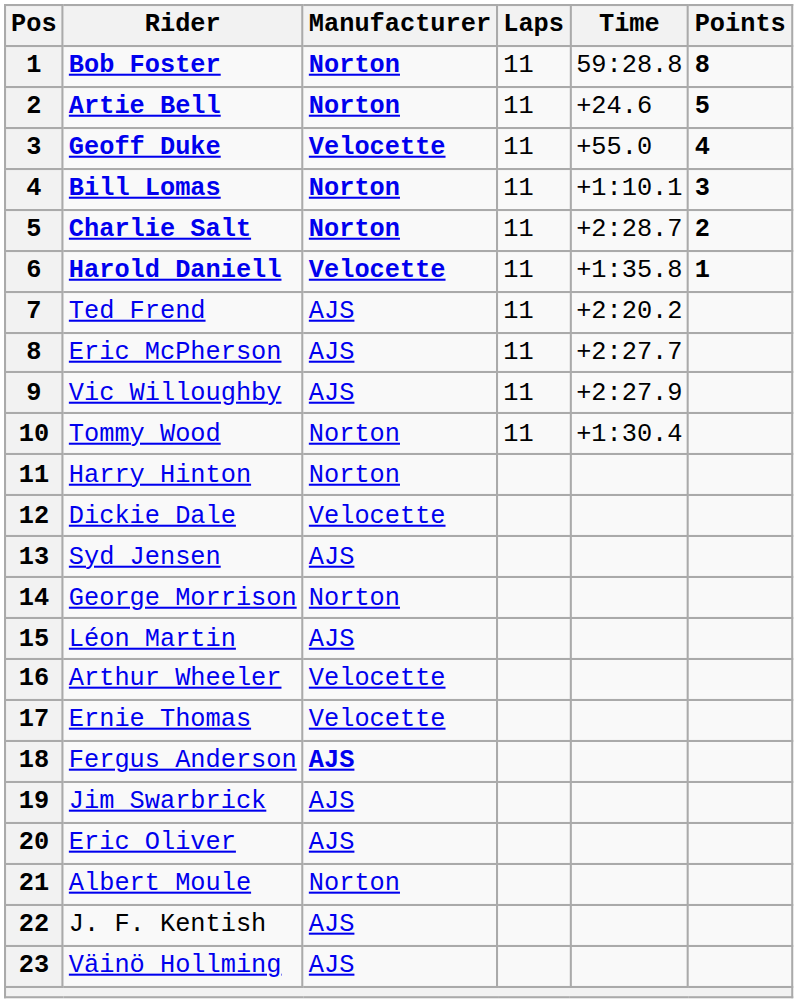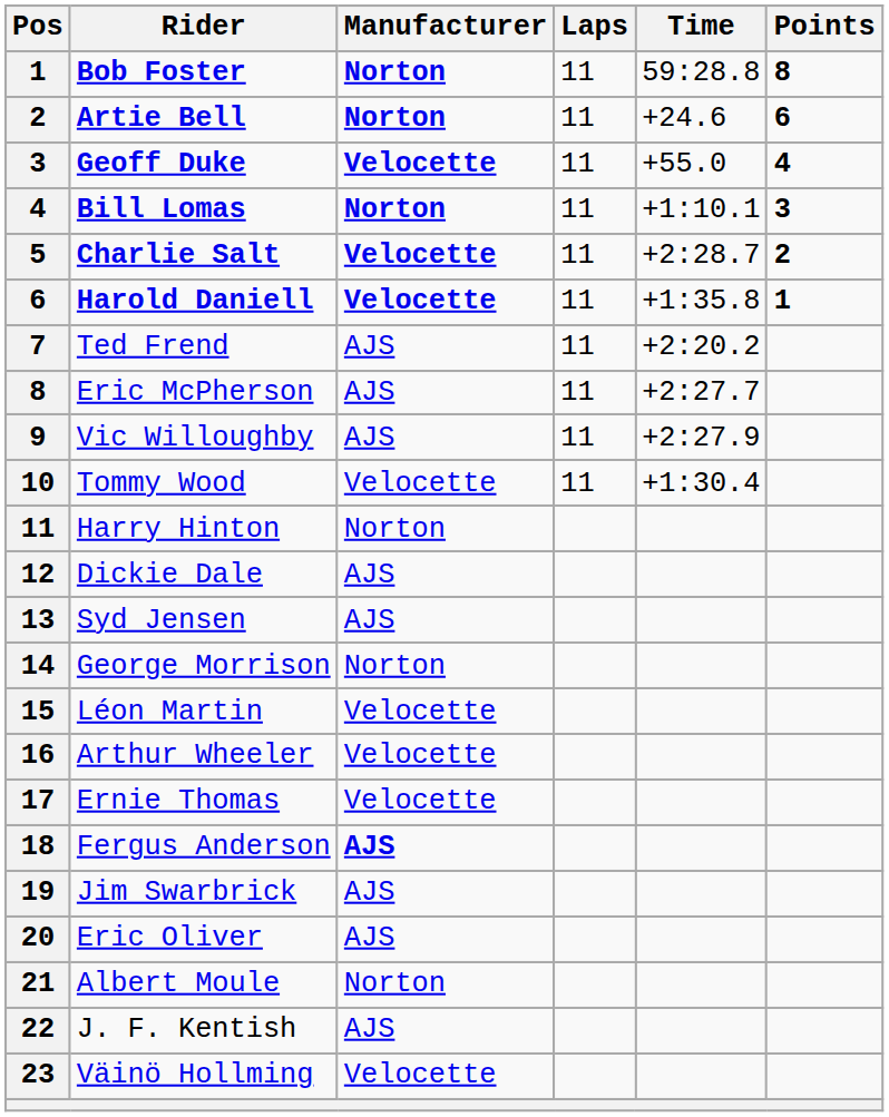 <table class="wikitable" style="font-size: 95%;">
 <tr>
 <th>Pos</th>
 <th>Rider</th>
 <th>Manufacturer</th>
 <th>Laps</th>
 <th>Time</th>
 <th>Points</th>
 </tr>
 <tr>
 <th>1</th>
 <td> <strong><a href='#'>Bob Foster</a></strong></td>
 <td><strong><a href='#'>Norton</a></strong></td>
 <td>11</td>
 <td>59:28.8</td>
 <td><strong>8</strong></td>
 </tr>
 <tr>
 <th>2</th>
 <td> <strong><a href='#'>Artie Bell</a></strong></td>
 <td><strong><a href='#'>Norton</a></strong></td>
 <td>11</td>
 <td>+24.6</td>
-<td><strong>5</strong></td>
+<td><strong>6</strong></td>
 </tr>
 <tr>
 <th>3</th>
 <td> <strong><a href='#'>Geoff Duke</a></strong></td>
 <td><strong><a href='#'>Velocette</a></strong></td>
 <td>11</td>
 <td>+55.0</td>
 <td><strong>4</strong></td>
 </tr>
 <tr>
 <th>4</th>
 <td> <strong><a href='#'>Bill Lomas</a></strong></td>
 <td><strong><a href='#'>Norton</a></strong></td>
 <td>11</td>
 <td>+1:10.1</td>
 <td><strong>3</strong></td>
 </tr>
 <tr>
 <th>5</th>
 <td> <strong><a href='#'>Charlie Salt</a></strong></td>
-<td><strong><a href='#'>Norton</a></strong></td>
+<td><strong><a href='#'>Velocette</a></strong></td>
 <td>11</td>
 <td>+2:28.7</td>
 <td><strong>2</strong></td>
 </tr>
 <tr>
 <th>6</th>
 <td> <strong><a href='#'>Harold Daniell</a></strong></td>
 <td><strong><a href='#'>Velocette</a></strong></td>
 <td>11</td>
 <td>+1:35.8</td>
 <td><strong>1</strong></td>
 </tr>
 <tr>
 <th>7</th>
 <td> <a href='#'>Ted Frend</a></td>
 <td><a href='#'>AJS</a></td>
 <td>11</td>
 <td>+2:20.2</td>
 <td></td>
 </tr>
 <tr>
 <th>8</th>
 <td> <a href='#'>Eric McPherson</a></td>
 <td><a href='#'>AJS</a></td>
 <td>11</td>
 <td>+2:27.7</td>
 <td></td>
 </tr>
 <tr>
 <th>9</th>
 <td> <a href='#'>Vic Willoughby</a></td>
 <td><a href='#'>AJS</a></td>
 <td>11</td>
 <td>+2:27.9</td>
 <td></td>
 </tr>
 <tr>
 <th>10</th>
 <td> <a href='#'>Tommy Wood</a></td>
-<td><a href='#'>Norton</a></td>
+<td><a href='#'>Velocette</a></td>
 <td>11</td>
 <td>+1:30.4</td>
 <td></td>
 </tr>
 <tr>
 <th>11</th>
 <td> <a href='#'>Harry Hinton</a></td>
 <td><a href='#'>Norton</a></td>
 <td></td>
 <td></td>
 <td></td>
 </tr>
 <tr>
 <th>12</th>
 <td> <a href='#'>Dickie Dale</a></td>
-<td><a href='#'>Velocette</a></td>
+<td><a href='#'>AJS</a></td>
 <td></td>
 <td></td>
 <td></td>
 </tr>
 <tr>
 <th>13</th>
 <td> <a href='#'>Syd Jensen</a></td>
 <td><a href='#'>AJS</a></td>
 <td></td>
 <td></td>
 <td></td>
 </tr>
 <tr>
 <th>14</th>
 <td> <a href='#'>George Morrison</a></td>
 <td><a href='#'>Norton</a></td>
 <td></td>
 <td></td>
 <td></td>
 </tr>
 <tr>
 <th>15</th>
 <td> <a href='#'>Léon Martin</a></td>
-<td><a href='#'>AJS</a></td>
+<td><a href='#'>Velocette</a></td>
 <td></td>
 <td></td>
 <td></td>
 </tr>
 <tr>
 <th>16</th>
 <td> <a href='#'>Arthur Wheeler</a></td>
 <td><a href='#'>Velocette</a></td>
 <td></td>
 <td></td>
 <td></td>
 </tr>
 <tr>
 <th>17</th>
 <td> <a href='#'>Ernie Thomas</a></td>
 <td><a href='#'>Velocette</a></td>
 <td></td>
 <td></td>
 <td></td>
 </tr>
 <tr>
 <th>18</th>
 <td> <a href='#'>Fergus Anderson</a></td>
 <td><strong><a href='#'>AJS</a></strong></td>
 <td></td>
 <td></td>
 <td></td>
 </tr>
 <tr>
 <th>19</th>
 <td> <a href='#'>Jim Swarbrick</a></td>
 <td><a href='#'>AJS</a></td>
 <td></td>
 <td></td>
 <td></td>
 </tr>
 <tr>
 <th>20</th>
 <td> <a href='#'>Eric Oliver</a></td>
 <td><a href='#'>AJS</a></td>
 <td></td>
 <td></td>
 <td></td>
 </tr>
 <tr>
 <th>21</th>
 <td> <a href='#'>Albert Moule</a></td>
 <td><a href='#'>Norton</a></td>
 <td></td>
 <td></td>
 <td></td>
 </tr>
 <tr>
 <th>22</th>
 <td> J. F. Kentish</td>
 <td><a href='#'>AJS</a></td>
 <td></td>
 <td></td>
 <td></td>
 </tr>
 <tr>
 <th>23</th>
 <td> <a href='#'>Väinö Hollming</a></td>
-<td><a href='#'>AJS</a></td>
+<td><a href='#'>Velocette</a></td>
 <td></td>
 <td></td>
 <td></td>
 </tr>
 <tr>
 <th colspan=6></th>
 </tr>
 </table>
